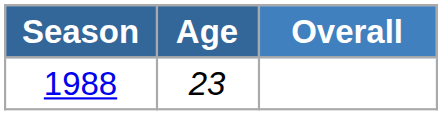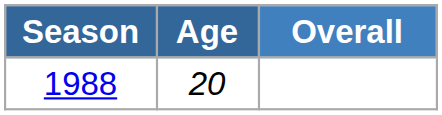 <table class="wikitable" style="font-size:95%; text-align:center; border:grey solid 1px; border-collapse:collapse; background:#ffffff;">
 <tr>
 <th style="background-color:#369; color:white; width:60px;"> Season </th>
 <th style="background-color:#369; color:white; width:40px;"> Age </th>
 <th style="background-color:#4180be; color:white; width:75px;">Overall</th>
 </tr>
 <tr>
 <td><a href='#'>1988</a></td>
-<td><em>23</em></td>
+<td><em>20</em></td>
 <td></td>
 </tr>
 </table>
